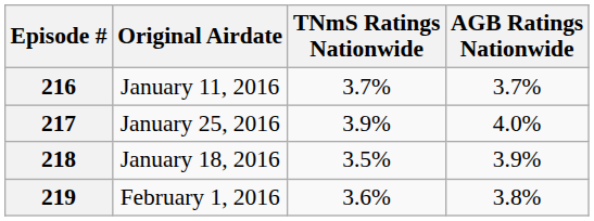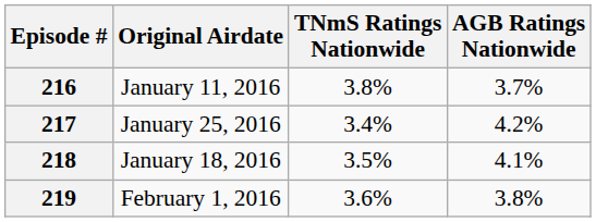 <table class="wikitable" style="text-align:center;">
 <tr>
 <th>Episode #</th>
 <th>Original Airdate</th>
 <th>TNmS Ratings<br>Nationwide</th>
 <th>AGB Ratings<br>Nationwide</th>
 </tr>
 <tr>
 <th>216</th>
 <td>January 11, 2016</td>
-<td>3.7%</td>
+<td>3.8%</td>
 <td>3.7%</td>
 </tr>
 <tr>
 <th>217</th>
 <td>January 25, 2016</td>
-<td>3.9%</td>
-<td>4.0%</td>
+<td>3.4%</td>
+<td>4.2%</td>
 </tr>
 <tr>
 <th>218</th>
 <td>January 18, 2016</td>
 <td>3.5%</td>
-<td>3.9%</td>
+<td>4.1%</td>
 </tr>
 <tr>
 <th>219</th>
 <td>February 1, 2016</td>
 <td>3.6%</td>
 <td>3.8%</td>
 </tr>
 </table>
